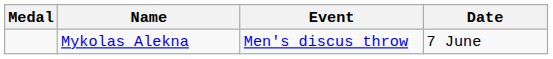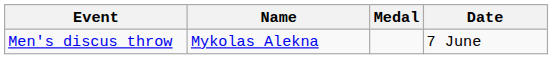 <table class="wikitable" style="font-size:100%">
 <tr>
+<th width=150>Event</th>
+<th width=150>Name</th>
 <th>Medal</th>
-<th width=150>Name</th>
-<th width=150>Event</th>
 <th width=100>Date</th>
 </tr>
 <tr>
+<td><a href='#'>Men's discus throw</a></td>
+<td><a href='#'>Mykolas Alekna</a></td>
 <td></td>
-<td><a href='#'>Mykolas Alekna</a></td>
-<td><a href='#'>Men's discus throw</a></td>
 <td>7 June</td>
 </tr>
 </table>
